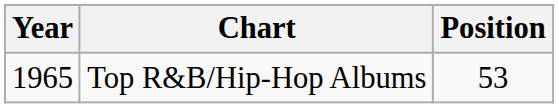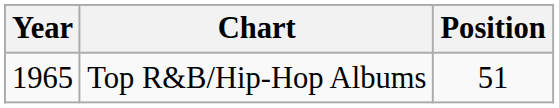 <table class="wikitable">
 <tr>
 <th>Year</th>
 <th>Chart</th>
 <th>Position</th>
 </tr>
 <tr>
 <td>1965</td>
 <td>Top R&B/Hip-Hop Albums</td>
-<td align="center">53</td>
+<td align="center">51</td>
 </tr>
 </table>
